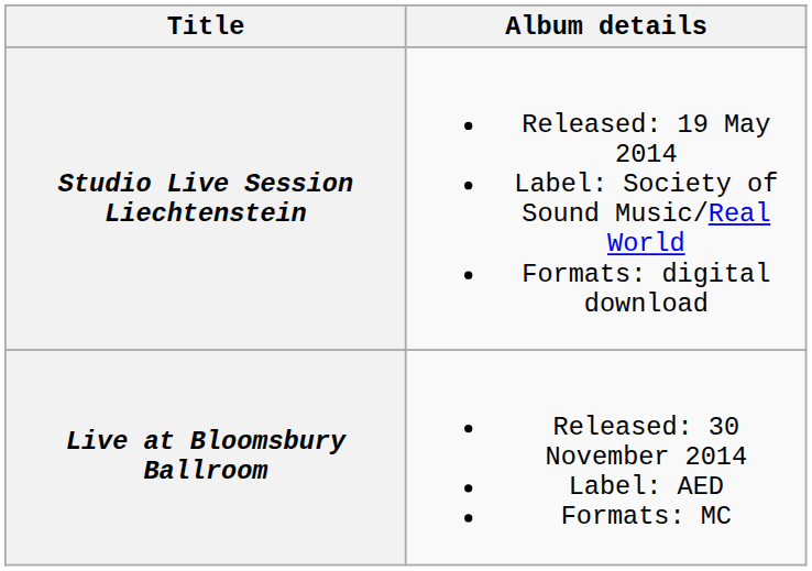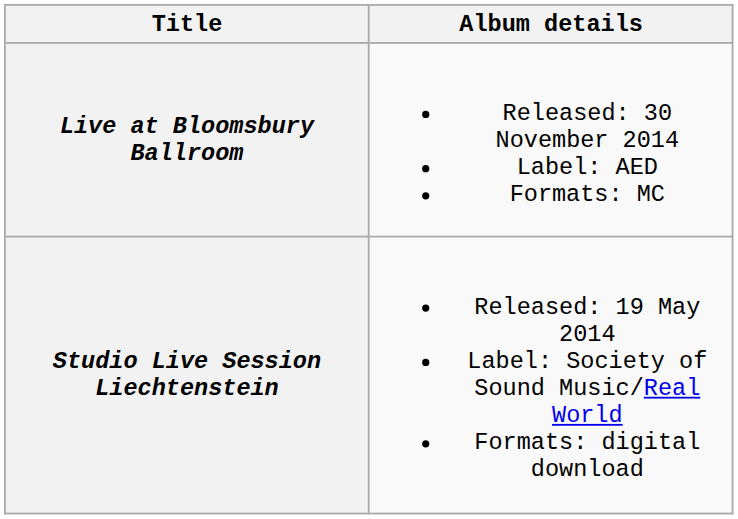 <table class="wikitable plainrowheaders" style="text-align:center;">
 <tr>
 <th scope="col" style="width:15em;">Title</th>
 <th scope="col" style="width:15em;">Album details</th>
 </tr>
 <tr>
+<th scope="row"><em>Live at Bloomsbury Ballroom</em></th>
+<td><br><ul><li>Released: 30 November 2014</li><li>Label: AED</li><li>Formats: MC</li></ul></td>
+</tr>
+<tr>
 <th scope="row"><em>Studio Live Session Liechtenstein</em></th>
 <td><br><ul><li>Released: 19 May 2014</li><li>Label: Society of Sound Music/<a href='#'>Real World</a></li><li>Formats: digital download</li></ul></td>
 </tr>
-<tr>
-<th scope="row"><em>Live at Bloomsbury Ballroom</em></th>
-<td><br><ul><li>Released: 30 November 2014</li><li>Label: AED</li><li>Formats: MC</li></ul></td>
-</tr>
 </table>
